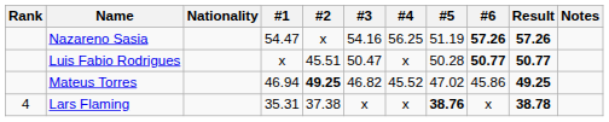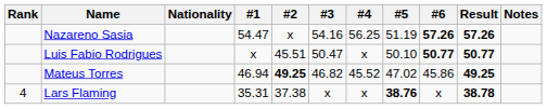 <table class="wikitable sortable" style="text-align:center">
 <tr>
 <th>Rank</th>
 <th>Name</th>
 <th>Nationality</th>
 <th>#1</th>
 <th>#2</th>
 <th>#3</th>
 <th>#4</th>
 <th>#5</th>
 <th>#6</th>
 <th>Result</th>
 <th>Notes</th>
 </tr>
 <tr>
 <td></td>
 <td align=left><a href='#'>Nazareno Sasia</a></td>
 <td align=left></td>
 <td>54.47</td>
 <td>x</td>
 <td>54.16</td>
 <td>56.25</td>
 <td>51.19</td>
 <td><strong>57.26</strong></td>
 <td><strong>57.26</strong></td>
 <td></td>
 </tr>
 <tr>
 <td></td>
 <td align=left><a href='#'>Luis Fabio Rodrigues</a></td>
 <td align=left></td>
 <td>x</td>
 <td>45.51</td>
 <td>50.47</td>
 <td>x</td>
-<td>50.28</td>
+<td>50.10</td>
 <td><strong>50.77</strong></td>
 <td><strong>50.77</strong></td>
 <td></td>
 </tr>
 <tr>
 <td></td>
 <td align=left><a href='#'>Mateus Torres</a></td>
 <td align=left></td>
 <td>46.94</td>
 <td><strong>49.25</strong></td>
 <td>46.82</td>
 <td>45.52</td>
 <td>47.02</td>
 <td>45.86</td>
 <td><strong>49.25</strong></td>
 <td></td>
 </tr>
 <tr>
 <td>4</td>
 <td align=left><a href='#'>Lars Flaming</a></td>
 <td align=left></td>
 <td>35.31</td>
 <td>37.38</td>
 <td>x</td>
 <td>x</td>
 <td><strong>38.76</strong></td>
 <td>x</td>
 <td><strong>38.78</strong></td>
 <td></td>
 </tr>
 </table>
